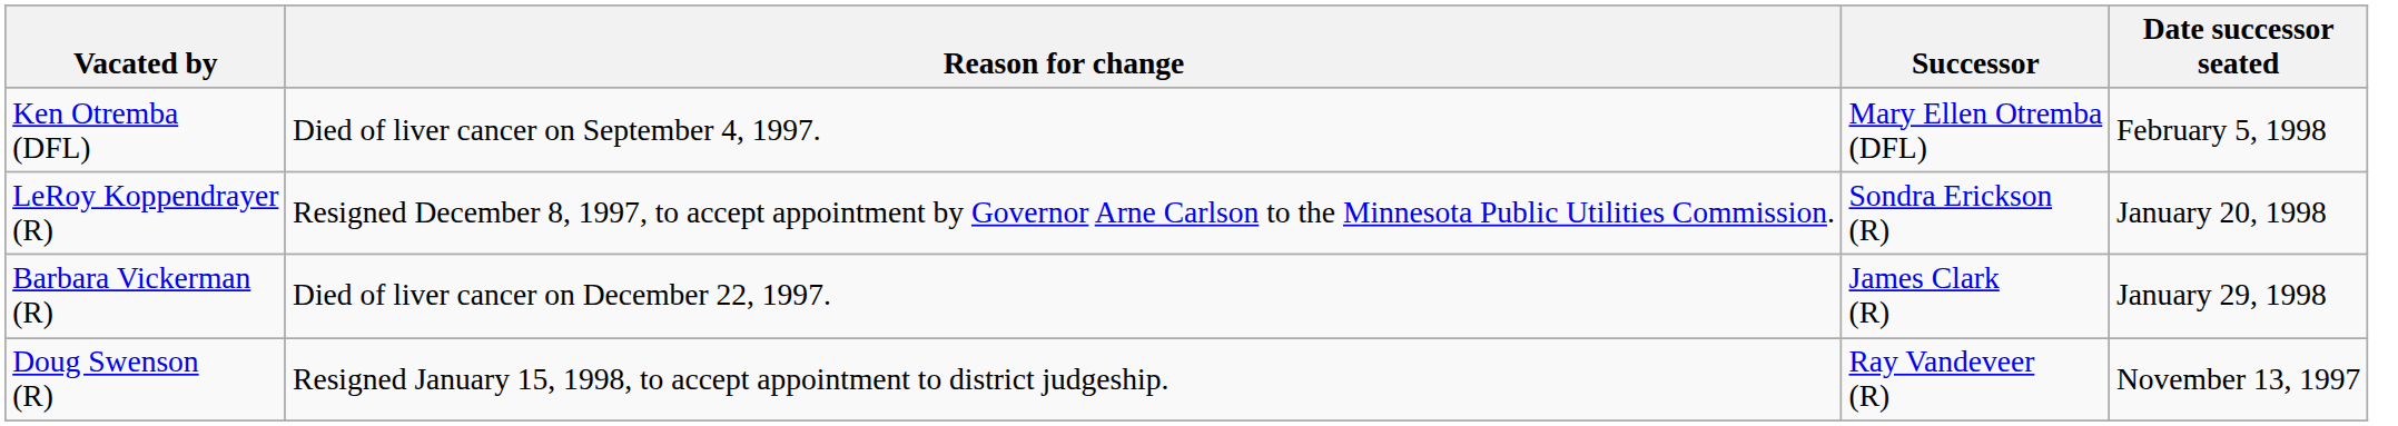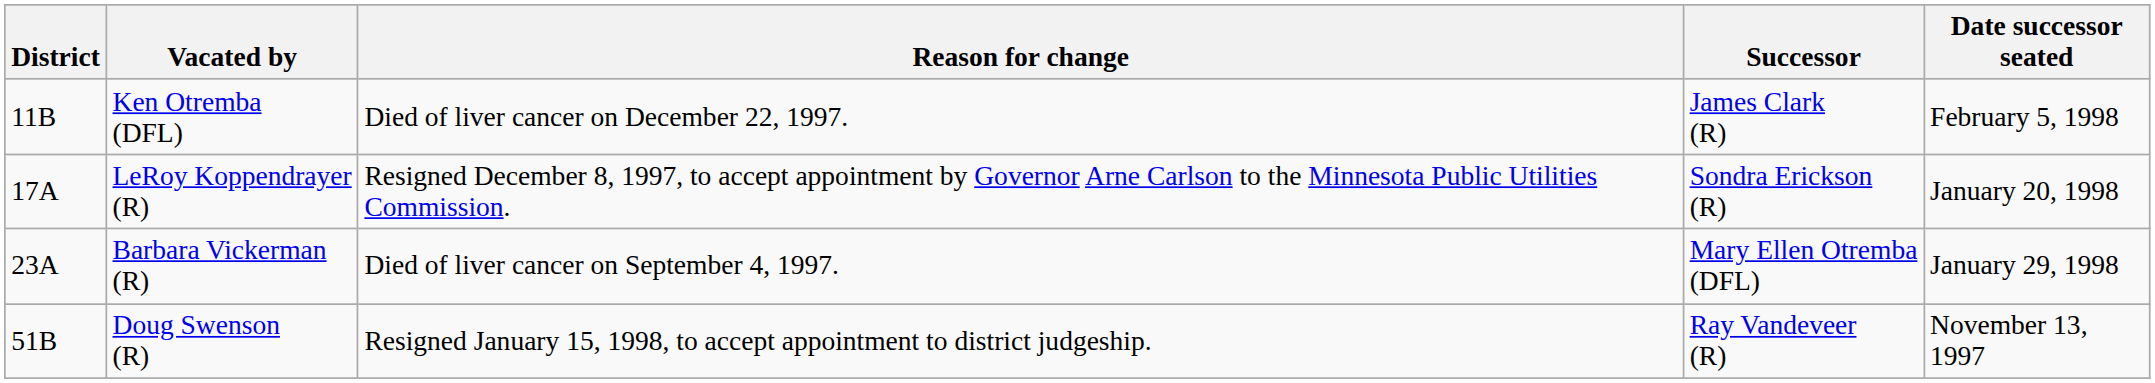 <table class="wikitable sortable">
 <tr style="vertical-align:bottom;">
+<th>District</th>
 <th>Vacated by</th>
 <th>Reason for change</th>
 <th>Successor</th>
 <th>Date successor<br>seated</th>
 </tr>
 <tr>
+<td>11B</td>
 <td nowrap ><a href='#'>Ken Otremba</a><br>(DFL)</td>
-<td>Died of liver cancer on September 4, 1997.</td>
-<td nowrap ><a href='#'>Mary Ellen Otremba</a><br>(DFL)</td>
+<td>Died of liver cancer on December 22, 1997.</td>
+<td nowrap ><a href='#'>James Clark</a><br>(R)</td>
 <td>February 5, 1998</td>
 </tr>
 <tr>
+<td>17A</td>
 <td nowrap ><a href='#'>LeRoy Koppendrayer</a><br>(R)</td>
 <td>Resigned December 8, 1997, to accept appointment by <a href='#'>Governor</a> <a href='#'>Arne Carlson</a> to the <a href='#'>Minnesota Public Utilities Commission</a>.</td>
 <td nowrap ><a href='#'>Sondra Erickson</a><br>(R)</td>
 <td>January 20, 1998</td>
 </tr>
 <tr>
+<td>23A</td>
 <td nowrap ><a href='#'>Barbara Vickerman</a><br>(R)</td>
-<td>Died of liver cancer on December 22, 1997.</td>
-<td nowrap ><a href='#'>James Clark</a><br>(R)</td>
+<td>Died of liver cancer on September 4, 1997.</td>
+<td nowrap ><a href='#'>Mary Ellen Otremba</a><br>(DFL)</td>
 <td>January 29, 1998</td>
 </tr>
 <tr>
+<td>51B</td>
 <td nowrap ><a href='#'>Doug Swenson</a><br>(R)</td>
 <td>Resigned January 15, 1998, to accept appointment to district judgeship.</td>
 <td nowrap ><a href='#'>Ray Vandeveer</a><br>(R)</td>
 <td>November 13, 1997</td>
 </tr>
 </table>
